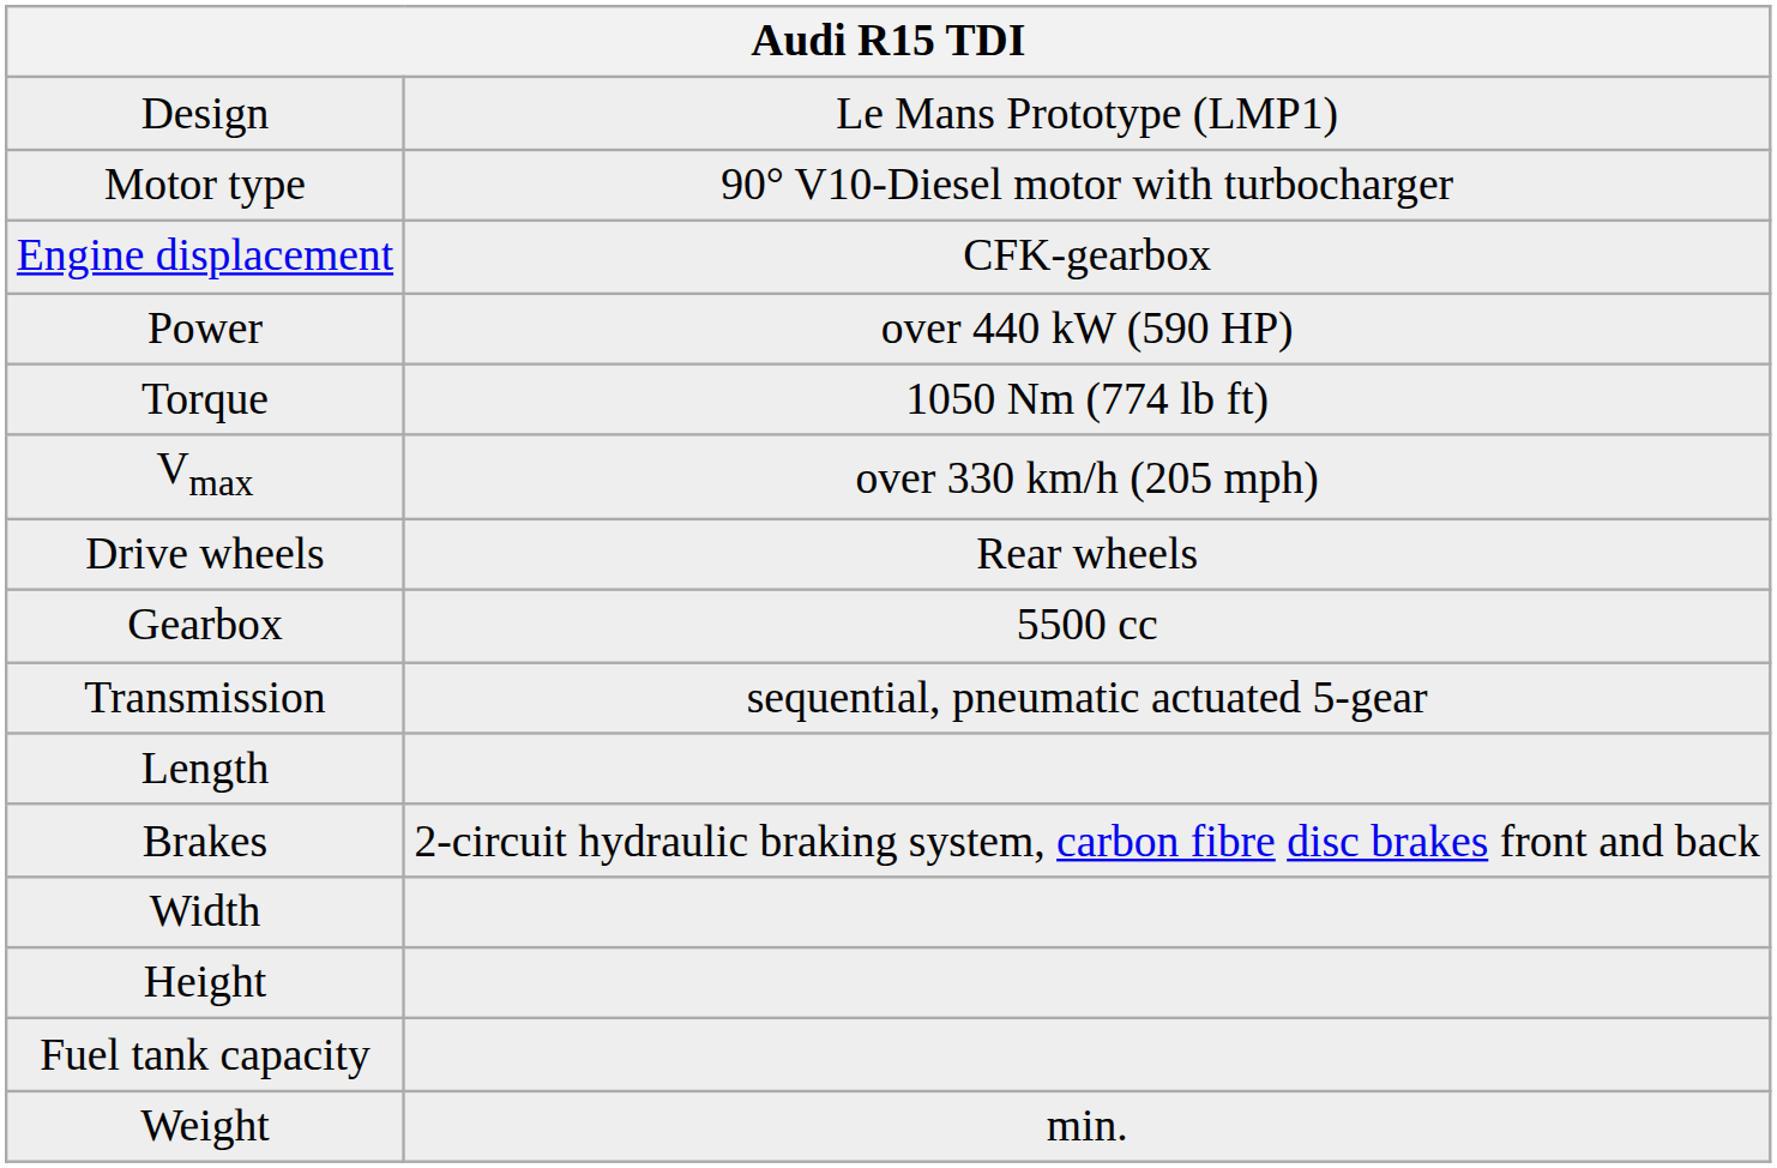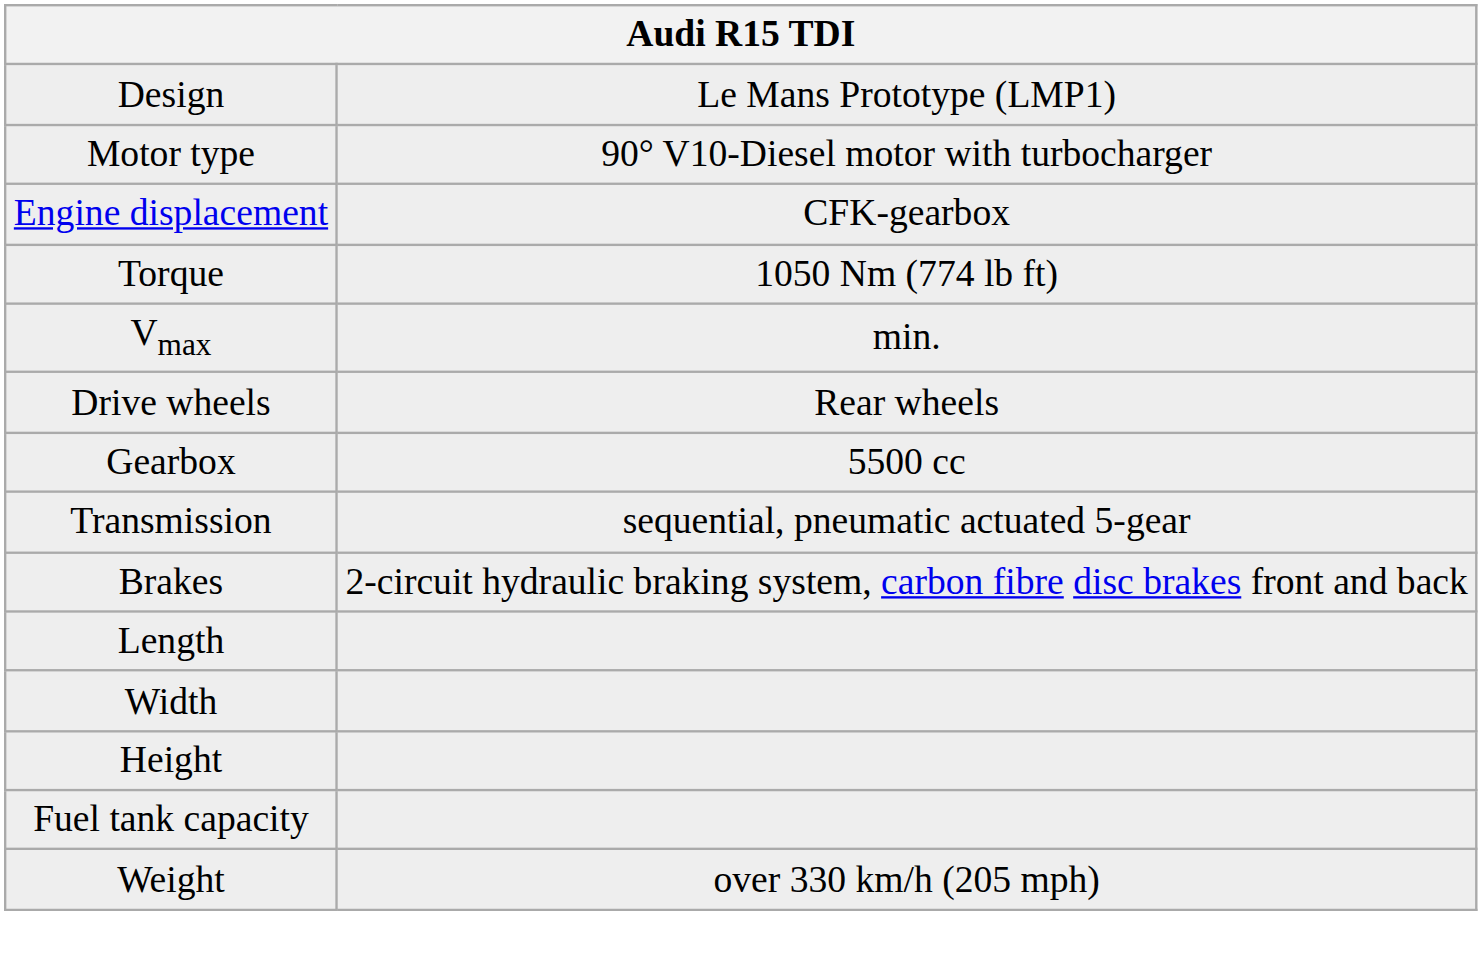 <table class="wikitable" style="background:#eee; text-align:center;">
 <tr style="background:#ddd;">
 <th colspan="2" style="width:100px;">Audi R15 TDI</th>
 </tr>
 <tr>
 <td>Design</td>
 <td>Le Mans Prototype (LMP1)</td>
 </tr>
 <tr>
 <td>Motor type</td>
 <td style="text-align:center;">90° V10-Diesel motor with turbocharger</td>
 </tr>
 <tr>
 <td><a href='#'>Engine displacement</a></td>
 <td>CFK-gearbox</td>
 </tr>
 <tr>
-<td>Power</td>
-<td>over 440 kW (590 HP)</td>
-</tr>
-<tr>
 <td>Torque</td>
 <td>1050 Nm (774 lb ft)</td>
 </tr>
 <tr>
 <td>V<sub>max</sub></td>
-<td>over 330 km/h (205 mph)</td>
+<td>min. </td>
 </tr>
 <tr>
 <td>Drive wheels</td>
 <td>Rear wheels</td>
 </tr>
 <tr>
 <td>Gearbox</td>
 <td>5500 cc</td>
 </tr>
 <tr>
 <td>Transmission</td>
 <td>sequential, pneumatic actuated 5-gear</td>
 </tr>
 <tr>
+<td>Brakes</td>
+<td>2-circuit hydraulic braking system, <a href='#'>carbon fibre</a> <a href='#'>disc brakes</a> front and back</td>
+</tr>
+<tr>
 <td>Length</td>
 <td></td>
-</tr>
-<tr>
-<td>Brakes</td>
-<td>2-circuit hydraulic braking system, <a href='#'>carbon fibre</a> <a href='#'>disc brakes</a> front and back</td>
 </tr>
 <tr>
 <td>Width</td>
 <td></td>
 </tr>
 <tr>
 <td>Height</td>
 <td></td>
 </tr>
 <tr>
 <td>Fuel tank capacity</td>
 <td></td>
 </tr>
 <tr>
 <td>Weight</td>
-<td>min. </td>
+<td>over 330 km/h (205 mph)</td>
 </tr>
 </table>
